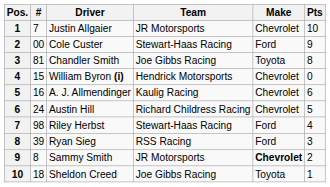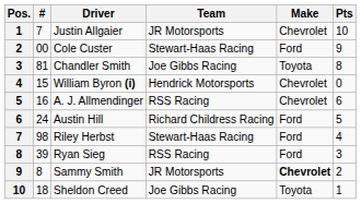 <table class="wikitable" style="font-size:95%">
 <tr>
 <th>Pos.</th>
 <th>#</th>
 <th>Driver</th>
 <th>Team</th>
 <th>Make</th>
 <th>Pts</th>
 </tr>
 <tr>
 <th>1</th>
 <td>7</td>
 <td>Justin Allgaier</td>
 <td>JR Motorsports</td>
 <td>Chevrolet</td>
 <td>10</td>
 </tr>
 <tr>
 <th>2</th>
 <td>00</td>
 <td>Cole Custer</td>
 <td>Stewart-Haas Racing</td>
 <td>Ford</td>
 <td>9</td>
 </tr>
 <tr>
 <th>3</th>
 <td>81</td>
 <td>Chandler Smith</td>
 <td>Joe Gibbs Racing</td>
 <td>Toyota</td>
 <td>8</td>
 </tr>
 <tr>
 <th>4</th>
 <td>15</td>
 <td>William Byron <strong>(i)</strong></td>
 <td>Hendrick Motorsports</td>
 <td>Chevrolet</td>
 <td>0</td>
 </tr>
 <tr>
 <th>5</th>
 <td>16</td>
 <td>A. J. Allmendinger</td>
-<td>Kaulig Racing</td>
+<td>RSS Racing</td>
 <td>Chevrolet</td>
 <td>6</td>
 </tr>
 <tr>
 <th>6</th>
 <td>24</td>
 <td>Austin Hill</td>
 <td>Richard Childress Racing</td>
-<td>Chevrolet</td>
+<td>Ford</td>
 <td>5</td>
 </tr>
 <tr>
 <th>7</th>
 <td>98</td>
 <td>Riley Herbst</td>
 <td>Stewart-Haas Racing</td>
 <td>Ford</td>
 <td>4</td>
 </tr>
 <tr>
 <th>8</th>
 <td>39</td>
 <td>Ryan Sieg</td>
 <td>RSS Racing</td>
 <td>Ford</td>
 <td>3</td>
 </tr>
 <tr>
 <th>9</th>
 <td>8</td>
 <td>Sammy Smith</td>
 <td>JR Motorsports</td>
 <td><strong>Chevrolet</strong></td>
 <td>2</td>
 </tr>
 <tr>
 <th>10</th>
 <td>18</td>
 <td>Sheldon Creed</td>
 <td>Joe Gibbs Racing</td>
 <td>Toyota</td>
 <td>1</td>
 </tr>
 </table>
